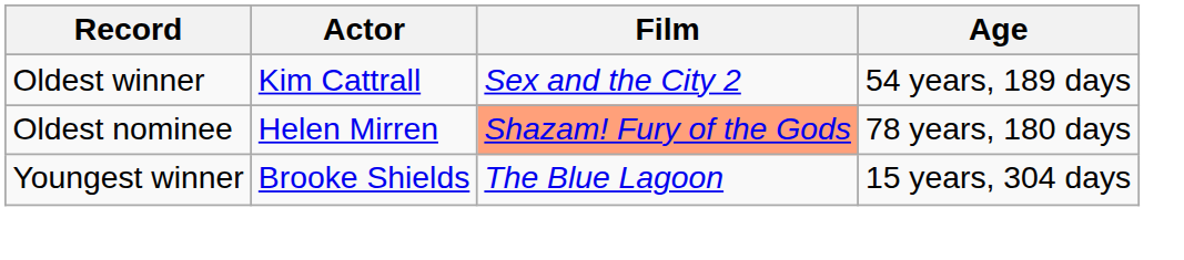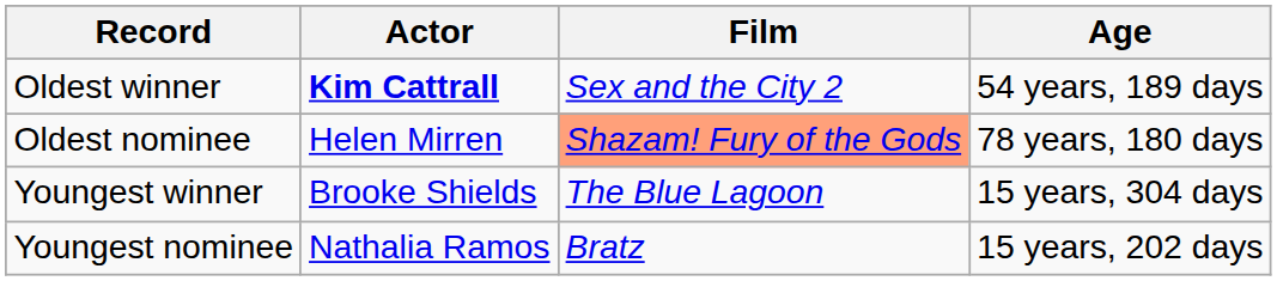 <table class="wikitable">
 <tr>
 <th scope="col">Record</th>
 <th scope="col">Actor</th>
 <th>Film</th>
 <th scope="col">Age</th>
 </tr>
 <tr>
 <td>Oldest winner</td>
-<td><a href='#'>Kim Cattrall</a></td>
+<td><strong><a href='#'>Kim Cattrall</a></strong></td>
 <td><em><a href='#'>Sex and the City 2</a></em></td>
 <td>54 years, 189 days</td>
 </tr>
 <tr>
 <td>Oldest nominee</td>
 <td><a href='#'>Helen Mirren</a></td>
 <td style="background: lightsalmon;"><em><a href='#'>Shazam! Fury of the Gods</a></em></td>
 <td>78 years, 180 days</td>
 </tr>
 <tr>
 <td>Youngest winner</td>
 <td><a href='#'>Brooke Shields</a></td>
 <td><em><a href='#'>The Blue Lagoon</a></em></td>
 <td>15 years, 304 days</td>
 </tr>
+<tr>
+<td>Youngest nominee</td>
+<td><a href='#'>Nathalia Ramos</a></td>
+<td><em><a href='#'>Bratz</a></em></td>
+<td>15 years, 202 days</td>
+</tr>
 </table>
